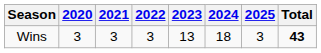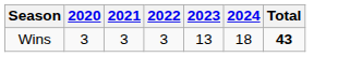 <table class="wikitable">
 <tr>
 <th>Season</th>
 <th><a href='#'>2020</a></th>
 <th><a href='#'>2021</a></th>
 <th><a href='#'>2022</a></th>
 <th><a href='#'>2023</a></th>
 <th><a href='#'>2024</a></th>
-<th><a href='#'>2025</a></th>
 <th>Total</th>
 </tr>
 <tr align=center>
 <td>Wins</td>
 <td>3</td>
 <td>3</td>
 <td>3</td>
 <td>13</td>
 <td>18</td>
-<td>3</td>
 <td><strong>43</strong></td>
 </tr>
 </table>
